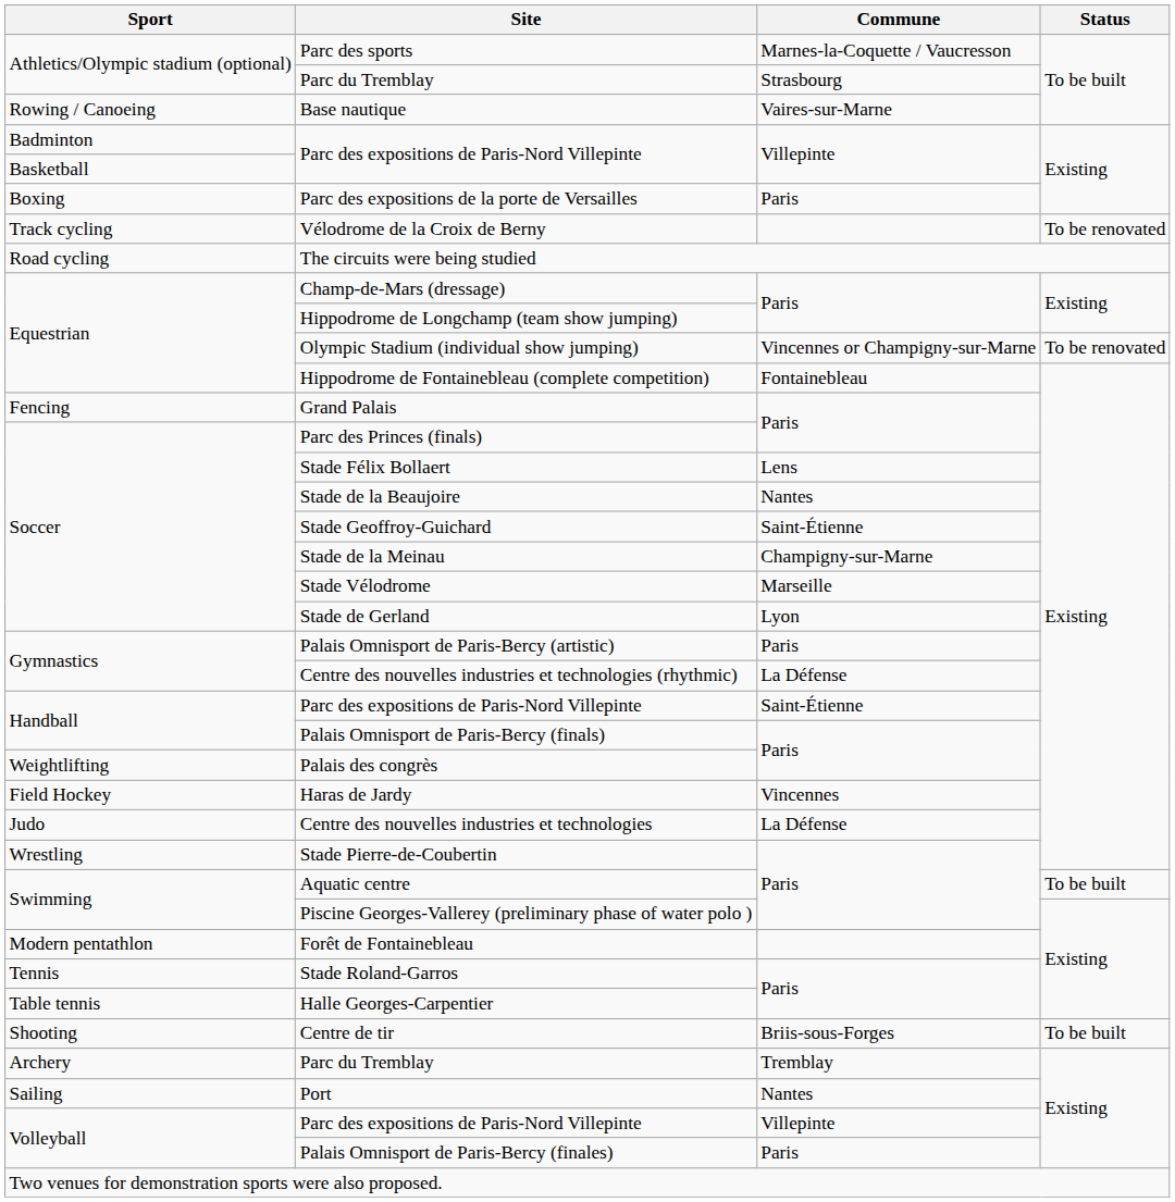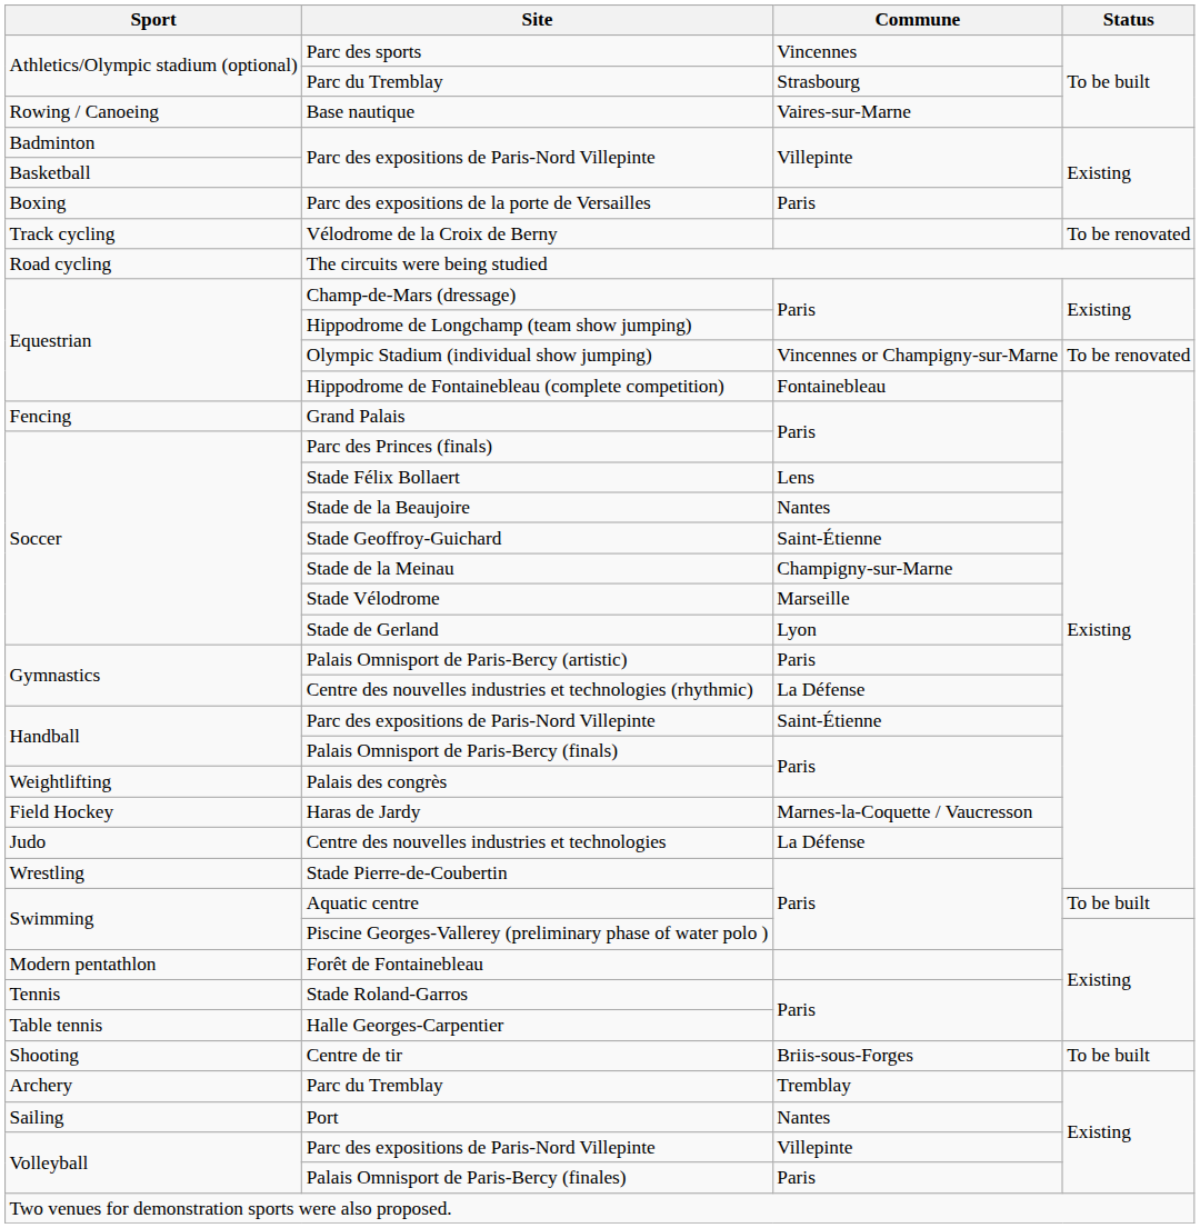 <table class="wikitable">
 <tr>
 <th>Sport</th>
 <th>Site</th>
 <th>Commune</th>
 <th>Status</th>
 </tr>
 <tr>
 <td rowspan="2">Athletics/Olympic stadium (optional)</td>
 <td>Parc des sports</td>
-<td>Marnes-la-Coquette / Vaucresson</td>
+<td>Vincennes</td>
 <td rowspan="3">To be built</td>
 </tr>
 <tr>
 <td>Parc du Tremblay</td>
 <td>Strasbourg</td>
 </tr>
 <tr>
 <td>Rowing / Canoeing</td>
 <td>Base nautique</td>
 <td>Vaires-sur-Marne</td>
 </tr>
 <tr>
 <td>Badminton</td>
 <td rowspan="2">Parc des expositions de Paris-Nord Villepinte</td>
 <td rowspan="2">Villepinte</td>
 <td rowspan="3">Existing</td>
 </tr>
 <tr>
 <td>Basketball</td>
 </tr>
 <tr>
 <td>Boxing</td>
 <td>Parc des expositions de la porte de Versailles</td>
 <td>Paris</td>
 </tr>
 <tr>
 <td>Track cycling</td>
 <td>Vélodrome de la Croix de Berny</td>
 <td></td>
 <td>To be renovated</td>
 </tr>
 <tr>
 <td>Road cycling</td>
 <td colspan="3">The circuits were being studied</td>
 </tr>
 <tr>
 <td rowspan="4">Equestrian</td>
 <td>Champ-de-Mars (dressage)</td>
 <td rowspan="2">Paris</td>
 <td rowspan="2">Existing</td>
 </tr>
 <tr>
 <td>Hippodrome de Longchamp (team show jumping)</td>
 </tr>
 <tr>
 <td>Olympic Stadium (individual show jumping)</td>
 <td>Vincennes or Champigny-sur-Marne</td>
 <td>To be renovated</td>
 </tr>
 <tr>
 <td>Hippodrome de Fontainebleau (complete competition)</td>
 <td>Fontainebleau</td>
 <td rowspan="17">Existing</td>
 </tr>
 <tr>
 <td>Fencing</td>
 <td>Grand Palais</td>
 <td rowspan="2">Paris</td>
 </tr>
 <tr>
 <td rowspan="7">Soccer</td>
 <td>Parc des Princes (finals)</td>
 </tr>
 <tr>
 <td>Stade Félix Bollaert</td>
 <td>Lens</td>
 </tr>
 <tr>
 <td>Stade de la Beaujoire</td>
 <td>Nantes</td>
 </tr>
 <tr>
 <td>Stade Geoffroy-Guichard</td>
 <td>Saint-Étienne</td>
 </tr>
 <tr>
 <td>Stade de la Meinau</td>
 <td>Champigny-sur-Marne</td>
 </tr>
 <tr>
 <td>Stade Vélodrome</td>
 <td>Marseille</td>
 </tr>
 <tr>
 <td>Stade de Gerland</td>
 <td>Lyon</td>
 </tr>
 <tr>
 <td rowspan="2">Gymnastics</td>
 <td>Palais Omnisport de Paris-Bercy (artistic)</td>
 <td>Paris</td>
 </tr>
 <tr>
 <td>Centre des nouvelles industries et technologies (rhythmic)</td>
 <td>La Défense</td>
 </tr>
 <tr>
 <td rowspan="2">Handball</td>
 <td>Parc des expositions de Paris-Nord Villepinte</td>
 <td>Saint-Étienne</td>
 </tr>
 <tr>
 <td>Palais Omnisport de Paris-Bercy (finals)</td>
 <td rowspan="2">Paris</td>
 </tr>
 <tr>
 <td>Weightlifting</td>
 <td>Palais des congrès</td>
 </tr>
 <tr>
 <td>Field Hockey</td>
 <td>Haras de Jardy</td>
-<td>Vincennes</td>
+<td>Marnes-la-Coquette / Vaucresson</td>
 </tr>
 <tr>
 <td>Judo</td>
 <td>Centre des nouvelles industries et technologies</td>
 <td>La Défense</td>
 </tr>
 <tr>
 <td>Wrestling</td>
 <td>Stade Pierre-de-Coubertin</td>
 <td rowspan="3">Paris</td>
 </tr>
 <tr>
 <td rowspan="2">Swimming</td>
 <td>Aquatic centre</td>
 <td>To be built</td>
 </tr>
 <tr>
 <td>Piscine Georges-Vallerey (preliminary phase of water polo )</td>
 <td rowspan="4">Existing</td>
 </tr>
 <tr>
 <td>Modern pentathlon</td>
 <td>Forêt de Fontainebleau</td>
 <td></td>
 </tr>
 <tr>
 <td>Tennis</td>
 <td>Stade Roland-Garros</td>
 <td rowspan="2">Paris</td>
 </tr>
 <tr>
 <td>Table tennis</td>
 <td>Halle Georges-Carpentier</td>
 </tr>
 <tr>
 <td>Shooting</td>
 <td>Centre de tir</td>
 <td>Briis-sous-Forges</td>
 <td>To be built</td>
 </tr>
 <tr>
 <td>Archery</td>
 <td>Parc du Tremblay</td>
 <td>Tremblay</td>
 <td rowspan="4">Existing</td>
 </tr>
 <tr>
 <td>Sailing</td>
 <td>Port</td>
 <td>Nantes</td>
 </tr>
 <tr>
 <td rowspan="2">Volleyball</td>
 <td>Parc des expositions de Paris-Nord Villepinte</td>
 <td>Villepinte</td>
 </tr>
 <tr>
 <td>Palais Omnisport de Paris-Bercy (finales)</td>
 <td>Paris</td>
 </tr>
 <tr>
 <td colspan="4">Two venues for demonstration sports were also proposed.</td>
 </tr>
 </table>
